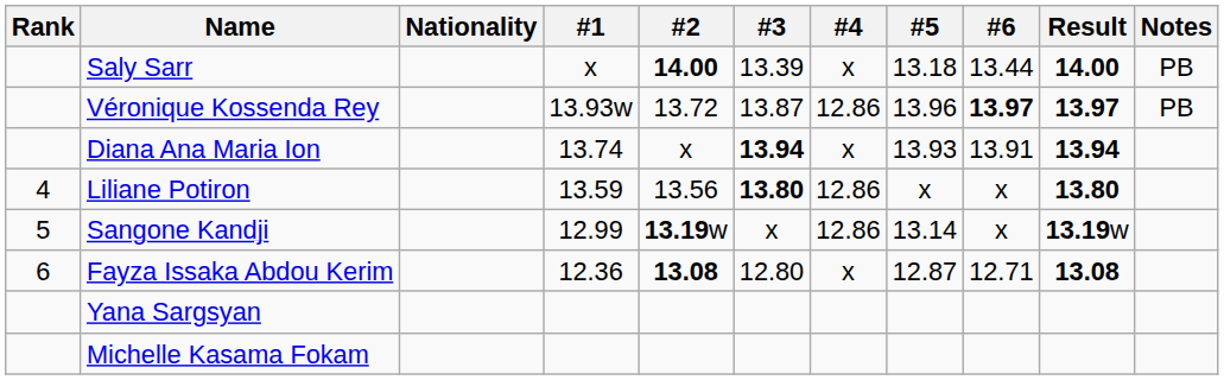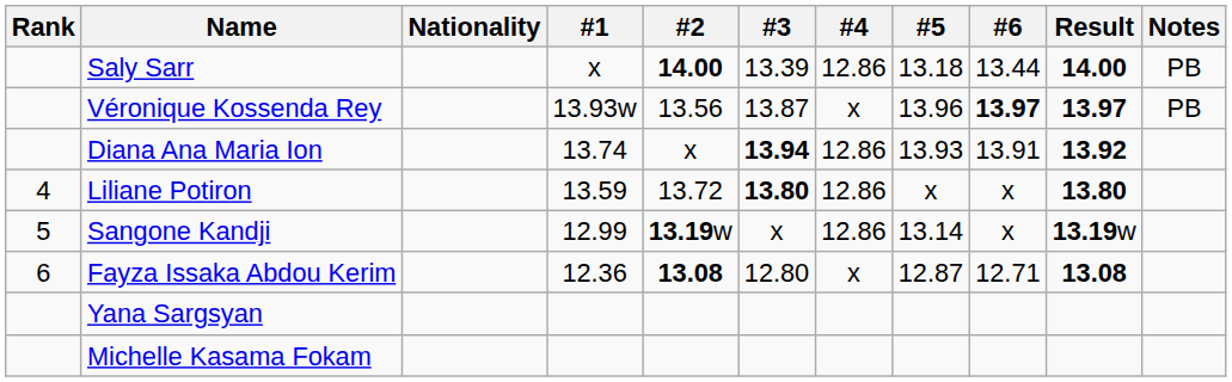 <table class="wikitable sortable" style="text-align:center;font-size:95%">
 <tr>
 <th>Rank</th>
 <th>Name</th>
 <th>Nationality</th>
 <th>#1</th>
 <th>#2</th>
 <th>#3</th>
 <th>#4</th>
 <th>#5</th>
 <th>#6</th>
 <th>Result</th>
 <th>Notes</th>
 </tr>
 <tr>
 <td></td>
 <td align=left><a href='#'>Saly Sarr</a></td>
 <td align=left></td>
 <td>x</td>
 <td><strong>14.00</strong></td>
 <td>13.39</td>
-<td>x</td>
+<td>12.86</td>
 <td>13.18</td>
 <td>13.44</td>
 <td><strong>14.00</strong></td>
 <td>PB</td>
 </tr>
 <tr>
 <td></td>
 <td align=left><a href='#'>Véronique Kossenda Rey</a></td>
 <td align=left></td>
 <td>13.93w</td>
-<td>13.72</td>
+<td>13.56</td>
 <td>13.87</td>
-<td>12.86</td>
+<td>x</td>
 <td>13.96</td>
 <td><strong>13.97</strong></td>
 <td><strong>13.97</strong></td>
 <td>PB</td>
 </tr>
 <tr>
 <td></td>
 <td align=left><a href='#'>Diana Ana Maria Ion</a></td>
 <td align=left></td>
 <td>13.74</td>
 <td>x</td>
 <td><strong>13.94</strong></td>
-<td>x</td>
+<td>12.86</td>
 <td>13.93</td>
 <td>13.91</td>
-<td><strong>13.94</strong></td>
+<td><strong>13.92</strong></td>
 <td></td>
 </tr>
 <tr>
 <td>4</td>
 <td align=left><a href='#'>Liliane Potiron</a></td>
 <td align=left></td>
 <td>13.59</td>
-<td>13.56</td>
+<td>13.72</td>
 <td><strong>13.80</strong></td>
 <td>12.86</td>
 <td>x</td>
 <td>x</td>
 <td><strong>13.80</strong></td>
 <td></td>
 </tr>
 <tr>
 <td>5</td>
 <td align=left><a href='#'>Sangone Kandji</a></td>
 <td align=left></td>
 <td>12.99</td>
 <td><strong>13.19</strong>w</td>
 <td>x</td>
 <td>12.86</td>
 <td>13.14</td>
 <td>x</td>
 <td><strong>13.19</strong>w</td>
 <td></td>
 </tr>
 <tr>
 <td>6</td>
 <td align=left><a href='#'>Fayza Issaka Abdou Kerim</a></td>
 <td align=left></td>
 <td>12.36</td>
 <td><strong>13.08</strong></td>
 <td>12.80</td>
 <td>x</td>
 <td>12.87</td>
 <td>12.71</td>
 <td><strong>13.08</strong></td>
 <td></td>
 </tr>
 <tr>
 <td></td>
 <td align=left><a href='#'>Yana Sargsyan</a></td>
 <td align=left></td>
 <td></td>
 <td></td>
 <td></td>
 <td></td>
 <td></td>
 <td></td>
 <td><strong></strong></td>
 <td></td>
 </tr>
 <tr>
 <td></td>
 <td align=left><a href='#'>Michelle Kasama Fokam</a></td>
 <td align=left></td>
 <td></td>
 <td></td>
 <td></td>
 <td></td>
 <td></td>
 <td></td>
 <td><strong></strong></td>
 <td></td>
 </tr>
 </table>
